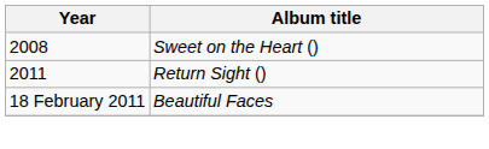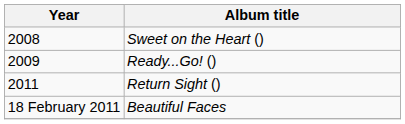 <table class="wikitable">
 <tr>
 <th>Year</th>
 <th style="width:300px;">Album title</th>
 </tr>
 <tr>
 <td>2008</td>
 <td><em>Sweet on the Heart</em> ()</td>
+</tr>
+<tr>
+<td>2009</td>
+<td><em>Ready...Go!</em> ()</td>
 </tr>
 <tr>
 <td>2011</td>
 <td><em>Return Sight</em> ()</td>
 </tr>
 <tr>
 <td>18 February 2011</td>
 <td><em>Beautiful Faces</em></td>
 </tr>
 <tr>
 </tr>
 </table>
